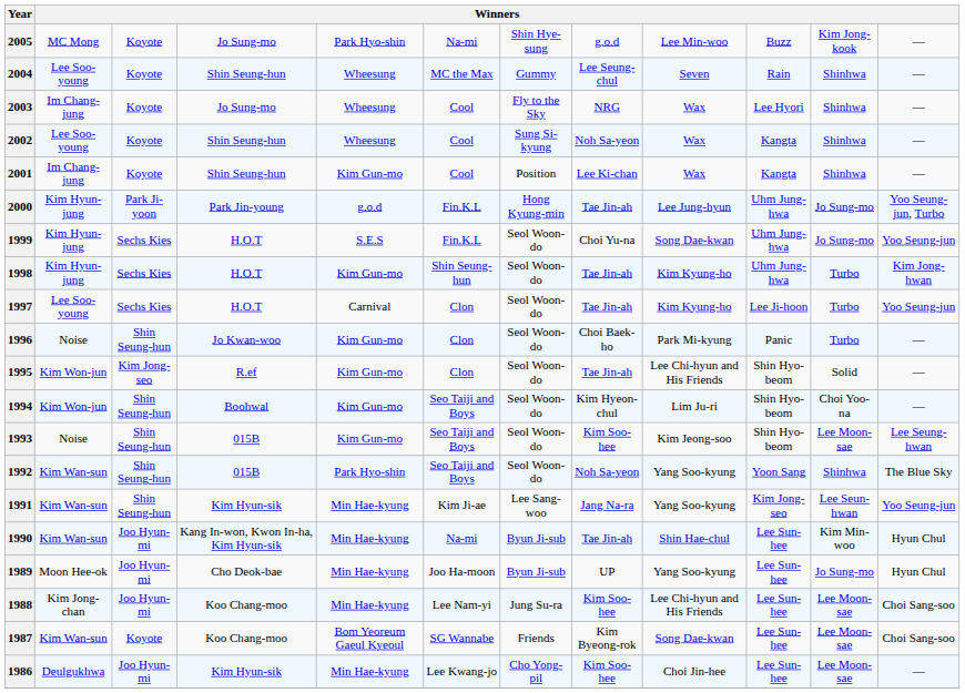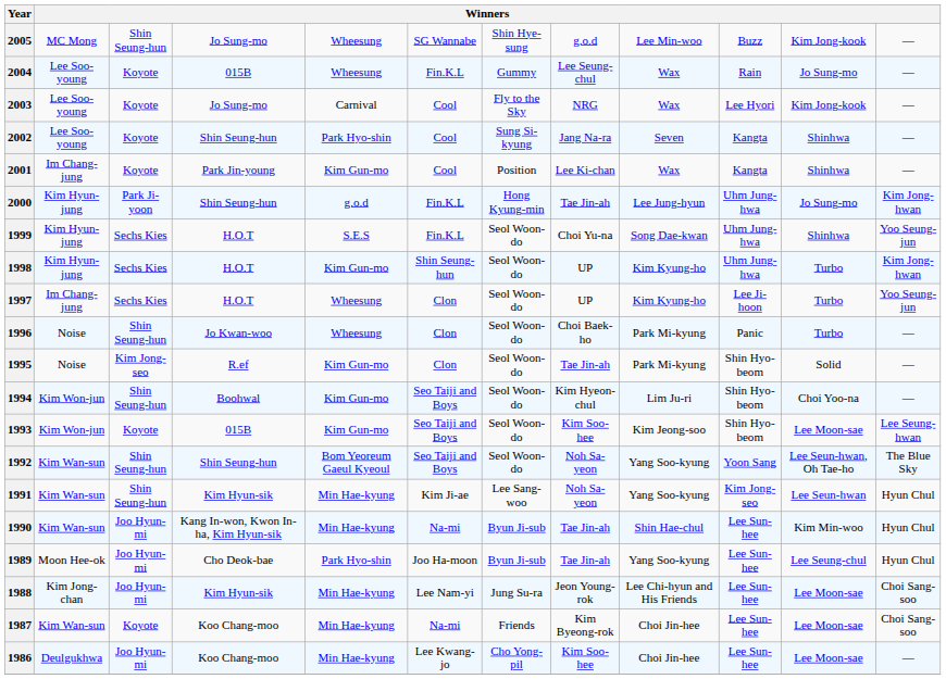 <table class="wikitable plainrowheaders" style="text-align: center">
 <tr>
 <th scope="col">Year</th>
 <th scope="col" colspan="11">Winners</th>
 </tr>
 <tr>
 <th scope="row" style="text-align:center;">2005</th>
 <td><a href='#'>MC Mong</a></td>
-<td><a href='#'>Koyote</a></td>
+<td><a href='#'>Shin Seung-hun</a></td>
 <td><a href='#'>Jo Sung-mo</a></td>
-<td><a href='#'>Park Hyo-shin</a></td>
-<td><a href='#'>Na-mi</a></td>
+<td><a href='#'>Wheesung</a></td>
+<td><a href='#'>SG Wannabe</a></td>
 <td><a href='#'>Shin Hye-sung</a></td>
 <td><a href='#'>g.o.d</a></td>
 <td><a href='#'>Lee Min-woo</a></td>
 <td><a href='#'>Buzz</a></td>
 <td><a href='#'>Kim Jong-kook</a></td>
 <td>—</td>
 </tr>
 <tr style="text-align:center; background:#f0f8ff;">
 <th scope="row" style="text-align:center;">2004</th>
 <td><a href='#'>Lee Soo-young</a></td>
 <td><a href='#'>Koyote</a></td>
-<td><a href='#'>Shin Seung-hun</a></td>
+<td><a href='#'>015B</a></td>
 <td><a href='#'>Wheesung</a></td>
-<td><a href='#'>MC the Max</a></td>
+<td><a href='#'>Fin.K.L</a></td>
 <td><a href='#'>Gummy</a></td>
 <td><a href='#'>Lee Seung-chul</a></td>
-<td><a href='#'>Seven</a></td>
+<td><a href='#'>Wax</a></td>
 <td><a href='#'>Rain</a></td>
-<td><a href='#'>Shinhwa</a></td>
+<td><a href='#'>Jo Sung-mo</a></td>
 <td>—</td>
 </tr>
 <tr>
 <th scope="row" style="text-align:center;">2003</th>
-<td><a href='#'>Im Chang-jung</a></td>
+<td><a href='#'>Lee Soo-young</a></td>
 <td><a href='#'>Koyote</a></td>
 <td><a href='#'>Jo Sung-mo</a></td>
-<td><a href='#'>Wheesung</a></td>
+<td>Carnival</td>
 <td><a href='#'>Cool</a></td>
 <td><a href='#'>Fly to the Sky</a></td>
 <td><a href='#'>NRG</a></td>
 <td><a href='#'>Wax</a></td>
 <td><a href='#'>Lee Hyori</a></td>
-<td><a href='#'>Shinhwa</a></td>
+<td><a href='#'>Kim Jong-kook</a></td>
 <td>—</td>
 </tr>
 <tr style="text-align:center; background:#f0f8ff;">
 <th scope="row" style="text-align:center;">2002</th>
 <td><a href='#'>Lee Soo-young</a></td>
 <td><a href='#'>Koyote</a></td>
 <td><a href='#'>Shin Seung-hun</a></td>
-<td><a href='#'>Wheesung</a></td>
+<td><a href='#'>Park Hyo-shin</a></td>
 <td><a href='#'>Cool</a></td>
 <td><a href='#'>Sung Si-kyung</a></td>
-<td><a href='#'>Noh Sa-yeon</a></td>
-<td><a href='#'>Wax</a></td>
+<td><a href='#'>Jang Na-ra</a></td>
+<td><a href='#'>Seven</a></td>
 <td><a href='#'>Kangta</a></td>
 <td><a href='#'>Shinhwa</a></td>
 <td>—</td>
 </tr>
 <tr>
 <th scope="row" style="text-align:center;">2001</th>
 <td><a href='#'>Im Chang-jung</a></td>
 <td><a href='#'>Koyote</a></td>
-<td><a href='#'>Shin Seung-hun</a></td>
+<td><a href='#'>Park Jin-young</a></td>
 <td><a href='#'>Kim Gun-mo</a></td>
 <td><a href='#'>Cool</a></td>
 <td>Position</td>
 <td><a href='#'>Lee Ki-chan</a></td>
 <td><a href='#'>Wax</a></td>
 <td><a href='#'>Kangta</a></td>
 <td><a href='#'>Shinhwa</a></td>
 <td>—</td>
 </tr>
 <tr style="text-align:center; background:#f0f8ff;">
 <th scope="row" style="text-align:center;">2000</th>
 <td><a href='#'>Kim Hyun-jung</a></td>
 <td><a href='#'>Park Ji-yoon</a></td>
-<td><a href='#'>Park Jin-young</a></td>
+<td><a href='#'>Shin Seung-hun</a></td>
 <td><a href='#'>g.o.d</a></td>
 <td><a href='#'>Fin.K.L</a></td>
 <td><a href='#'>Hong Kyung-min</a></td>
 <td><a href='#'>Tae Jin-ah</a></td>
 <td><a href='#'>Lee Jung-hyun</a></td>
 <td><a href='#'>Uhm Jung-hwa</a></td>
 <td><a href='#'>Jo Sung-mo</a></td>
-<td><a href='#'>Yoo Seung-jun</a>, <a href='#'>Turbo</a></td>
+<td><a href='#'>Kim Jong-hwan</a></td>
 </tr>
 <tr>
 <th scope="row" style="text-align:center;">1999</th>
 <td><a href='#'>Kim Hyun-jung</a></td>
 <td><a href='#'>Sechs Kies</a></td>
 <td><a href='#'>H.O.T</a></td>
 <td><a href='#'>S.E.S</a></td>
 <td><a href='#'>Fin.K.L</a></td>
 <td>Seol Woon-do</td>
 <td>Choi Yu-na</td>
 <td><a href='#'>Song Dae-kwan</a></td>
 <td><a href='#'>Uhm Jung-hwa</a></td>
-<td><a href='#'>Jo Sung-mo</a></td>
+<td><a href='#'>Shinhwa</a></td>
 <td><a href='#'>Yoo Seung-jun</a></td>
 </tr>
 <tr style="text-align:center; background:#f0f8ff;">
 <th scope="row" style="text-align:center;">1998</th>
 <td><a href='#'>Kim Hyun-jung</a></td>
 <td><a href='#'>Sechs Kies</a></td>
 <td><a href='#'>H.O.T</a></td>
 <td><a href='#'>Kim Gun-mo</a></td>
 <td><a href='#'>Shin Seung-hun</a></td>
 <td>Seol Woon-do</td>
-<td><a href='#'>Tae Jin-ah</a></td>
+<td>UP</td>
 <td><a href='#'>Kim Kyung-ho</a></td>
 <td><a href='#'>Uhm Jung-hwa</a></td>
 <td><a href='#'>Turbo</a></td>
 <td><a href='#'>Kim Jong-hwan</a></td>
 </tr>
 <tr>
 <th scope="row" style="text-align:center;">1997</th>
-<td><a href='#'>Lee Soo-young</a></td>
+<td><a href='#'>Im Chang-jung</a></td>
 <td><a href='#'>Sechs Kies</a></td>
 <td><a href='#'>H.O.T</a></td>
-<td>Carnival</td>
+<td><a href='#'>Wheesung</a></td>
 <td><a href='#'>Clon</a></td>
 <td>Seol Woon-do</td>
-<td><a href='#'>Tae Jin-ah</a></td>
+<td>UP</td>
 <td><a href='#'>Kim Kyung-ho</a></td>
 <td><a href='#'>Lee Ji-hoon</a></td>
 <td><a href='#'>Turbo</a></td>
 <td><a href='#'>Yoo Seung-jun</a></td>
 </tr>
 <tr style="text-align:center; background:#f0f8ff;">
 <th scope="row" style="text-align:center;">1996</th>
 <td>Noise</td>
 <td><a href='#'>Shin Seung-hun</a></td>
 <td><a href='#'>Jo Kwan-woo</a></td>
-<td><a href='#'>Kim Gun-mo</a></td>
+<td><a href='#'>Wheesung</a></td>
 <td><a href='#'>Clon</a></td>
 <td>Seol Woon-do</td>
 <td>Choi Baek-ho</td>
 <td>Park Mi-kyung</td>
 <td>Panic</td>
 <td><a href='#'>Turbo</a></td>
 <td>—</td>
 </tr>
 <tr>
 <th scope="row" style="text-align:center;">1995</th>
-<td><a href='#'>Kim Won-jun</a></td>
+<td>Noise</td>
 <td><a href='#'>Kim Jong-seo</a></td>
 <td><a href='#'>R.ef</a></td>
 <td><a href='#'>Kim Gun-mo</a></td>
 <td><a href='#'>Clon</a></td>
 <td>Seol Woon-do</td>
 <td><a href='#'>Tae Jin-ah</a></td>
-<td>Lee Chi-hyun and His Friends</td>
+<td>Park Mi-kyung</td>
 <td>Shin Hyo-beom</td>
 <td>Solid</td>
 <td>—</td>
 </tr>
 <tr style="text-align:center; background:#f0f8ff;">
 <th scope="row" style="text-align:center;">1994</th>
 <td><a href='#'>Kim Won-jun</a></td>
 <td><a href='#'>Shin Seung-hun</a></td>
 <td><a href='#'>Boohwal</a></td>
 <td><a href='#'>Kim Gun-mo</a></td>
 <td><a href='#'>Seo Taiji and Boys</a></td>
 <td>Seol Woon-do</td>
 <td>Kim Hyeon-chul</td>
 <td>Lim Ju-ri</td>
 <td>Shin Hyo-beom</td>
 <td>Choi Yoo-na</td>
 <td>—</td>
 </tr>
 <tr>
 <th scope="row" style="text-align:center;">1993</th>
-<td>Noise</td>
-<td><a href='#'>Shin Seung-hun</a></td>
+<td><a href='#'>Kim Won-jun</a></td>
+<td><a href='#'>Koyote</a></td>
 <td><a href='#'>015B</a></td>
 <td><a href='#'>Kim Gun-mo</a></td>
 <td><a href='#'>Seo Taiji and Boys</a></td>
 <td>Seol Woon-do</td>
 <td><a href='#'>Kim Soo-hee</a></td>
 <td>Kim Jeong-soo</td>
 <td>Shin Hyo-beom</td>
 <td><a href='#'>Lee Moon-sae</a></td>
 <td><a href='#'>Lee Seung-hwan</a></td>
 </tr>
 <tr style="text-align:center; background:#f0f8ff;">
 <th scope="row" style="text-align:center;">1992</th>
 <td><a href='#'>Kim Wan-sun</a></td>
 <td><a href='#'>Shin Seung-hun</a></td>
-<td><a href='#'>015B</a></td>
-<td><a href='#'>Park Hyo-shin</a></td>
+<td><a href='#'>Shin Seung-hun</a></td>
+<td><a href='#'>Bom Yeoreum Gaeul Kyeoul</a></td>
 <td><a href='#'>Seo Taiji and Boys</a></td>
 <td>Seol Woon-do</td>
 <td><a href='#'>Noh Sa-yeon</a></td>
 <td>Yang Soo-kyung</td>
 <td><a href='#'>Yoon Sang</a></td>
-<td><a href='#'>Shinhwa</a></td>
+<td><a href='#'>Lee Seun-hwan</a>, Oh Tae-ho</td>
 <td>The Blue Sky</td>
 </tr>
 <tr>
 <th scope="row" style="text-align:center;">1991</th>
 <td><a href='#'>Kim Wan-sun</a></td>
 <td><a href='#'>Shin Seung-hun</a></td>
 <td><a href='#'>Kim Hyun-sik</a></td>
 <td><a href='#'>Min Hae-kyung</a></td>
 <td>Kim Ji-ae</td>
 <td>Lee Sang-woo</td>
-<td><a href='#'>Jang Na-ra</a></td>
+<td><a href='#'>Noh Sa-yeon</a></td>
 <td>Yang Soo-kyung</td>
 <td><a href='#'>Kim Jong-seo</a></td>
 <td><a href='#'>Lee Seun-hwan</a></td>
-<td><a href='#'>Yoo Seung-jun</a></td>
+<td>Hyun Chul</td>
 </tr>
 <tr style="text-align:center; background:#f0f8ff;">
 <th scope="row" style="text-align:center;">1990</th>
 <td><a href='#'>Kim Wan-sun</a></td>
 <td><a href='#'>Joo Hyun-mi</a></td>
 <td>Kang In-won, Kwon In-ha, <a href='#'>Kim Hyun-sik</a></td>
 <td><a href='#'>Min Hae-kyung</a></td>
 <td><a href='#'>Na-mi</a></td>
 <td><a href='#'>Byun Ji-sub</a></td>
 <td><a href='#'>Tae Jin-ah</a></td>
 <td><a href='#'>Shin Hae-chul</a></td>
 <td><a href='#'>Lee Sun-hee</a></td>
 <td>Kim Min-woo</td>
 <td>Hyun Chul</td>
 </tr>
 <tr>
 <th scope="row" style="text-align:center;">1989</th>
 <td>Moon Hee-ok</td>
 <td><a href='#'>Joo Hyun-mi</a></td>
 <td>Cho Deok-bae</td>
-<td><a href='#'>Min Hae-kyung</a></td>
+<td><a href='#'>Park Hyo-shin</a></td>
 <td>Joo Ha-moon</td>
 <td><a href='#'>Byun Ji-sub</a></td>
-<td>UP</td>
+<td><a href='#'>Tae Jin-ah</a></td>
 <td>Yang Soo-kyung</td>
 <td><a href='#'>Lee Sun-hee</a></td>
-<td><a href='#'>Jo Sung-mo</a></td>
+<td><a href='#'>Lee Seung-chul</a></td>
 <td>Hyun Chul</td>
 </tr>
 <tr style="text-align:center; background:#f0f8ff;">
 <th scope="row" style="text-align:center;">1988</th>
 <td>Kim Jong-chan</td>
 <td><a href='#'>Joo Hyun-mi</a></td>
-<td>Koo Chang-moo</td>
+<td><a href='#'>Kim Hyun-sik</a></td>
 <td><a href='#'>Min Hae-kyung</a></td>
 <td>Lee Nam-yi</td>
 <td>Jung Su-ra</td>
-<td><a href='#'>Kim Soo-hee</a></td>
+<td>Jeon Young-rok</td>
 <td>Lee Chi-hyun and His Friends</td>
 <td><a href='#'>Lee Sun-hee</a></td>
 <td><a href='#'>Lee Moon-sae</a></td>
 <td>Choi Sang-soo</td>
 </tr>
 <tr>
 <th scope="row" style="text-align:center;">1987</th>
 <td><a href='#'>Kim Wan-sun</a></td>
 <td><a href='#'>Koyote</a></td>
 <td>Koo Chang-moo</td>
-<td><a href='#'>Bom Yeoreum Gaeul Kyeoul</a></td>
-<td><a href='#'>SG Wannabe</a></td>
+<td><a href='#'>Min Hae-kyung</a></td>
+<td><a href='#'>Na-mi</a></td>
 <td>Friends</td>
 <td>Kim Byeong-rok</td>
-<td><a href='#'>Song Dae-kwan</a></td>
+<td>Choi Jin-hee</td>
 <td><a href='#'>Lee Sun-hee</a></td>
 <td><a href='#'>Lee Moon-sae</a></td>
 <td>Choi Sang-soo</td>
 </tr>
 <tr style="text-align:center; background:#f0f8ff;">
 <th scope="row" style="text-align:center;">1986</th>
 <td><a href='#'>Deulgukhwa</a></td>
 <td><a href='#'>Joo Hyun-mi</a></td>
-<td><a href='#'>Kim Hyun-sik</a></td>
+<td>Koo Chang-moo</td>
 <td><a href='#'>Min Hae-kyung</a></td>
 <td>Lee Kwang-jo</td>
 <td><a href='#'>Cho Yong-pil</a></td>
 <td><a href='#'>Kim Soo-hee</a></td>
 <td>Choi Jin-hee</td>
 <td><a href='#'>Lee Sun-hee</a></td>
 <td><a href='#'>Lee Moon-sae</a></td>
 <td>—</td>
 </tr>
 <tr>
 </tr>
 </table>
